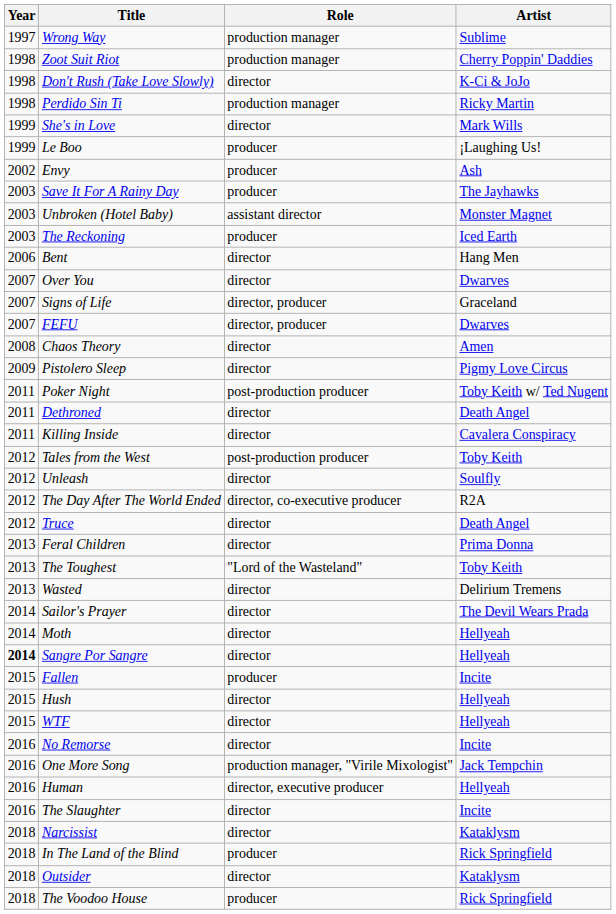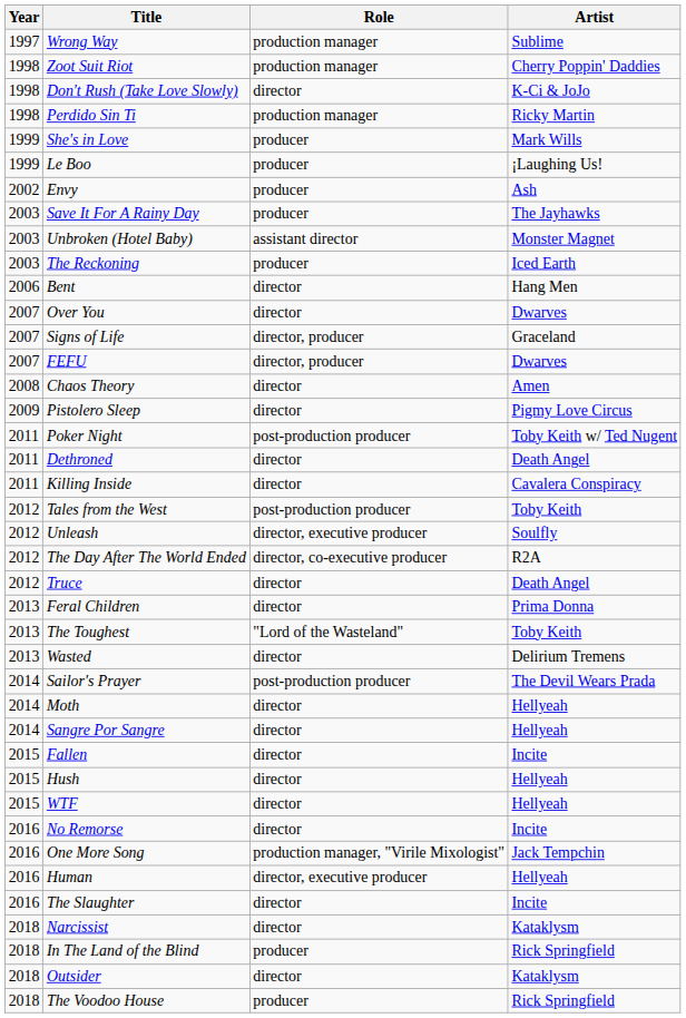 <table class="wikitable sortable">
 <tr>
 <th>Year</th>
 <th>Title</th>
 <th>Role</th>
 <th>Artist</th>
 </tr>
 <tr>
 <td>1997</td>
 <td><em><a href='#'>Wrong Way</a></em></td>
 <td>production manager</td>
 <td><a href='#'>Sublime</a></td>
 </tr>
 <tr>
 <td>1998</td>
 <td><em><a href='#'>Zoot Suit Riot</a></em></td>
 <td>production manager</td>
 <td><a href='#'>Cherry Poppin' Daddies</a></td>
 </tr>
 <tr>
 <td>1998</td>
 <td><em><a href='#'>Don't Rush (Take Love Slowly)</a></em></td>
 <td>director</td>
 <td><a href='#'>K-Ci & JoJo</a></td>
 </tr>
 <tr>
 <td>1998</td>
 <td><em><a href='#'>Perdido Sin Ti</a></em></td>
 <td>production manager</td>
 <td><a href='#'>Ricky Martin</a></td>
 </tr>
 <tr>
 <td>1999</td>
 <td><em><a href='#'>She's in Love</a></em></td>
-<td>director</td>
+<td>producer</td>
 <td><a href='#'>Mark Wills</a></td>
 </tr>
 <tr>
 <td>1999</td>
 <td><em>Le Boo</em></td>
 <td>producer</td>
 <td>¡Laughing Us!</td>
 </tr>
 <tr>
 <td>2002</td>
 <td><em>Envy</em></td>
 <td>producer</td>
 <td><a href='#'>Ash</a></td>
 </tr>
 <tr>
 <td>2003</td>
 <td><em><a href='#'>Save It For A Rainy Day</a></em></td>
 <td>producer</td>
 <td><a href='#'>The Jayhawks</a></td>
 </tr>
 <tr>
 <td>2003</td>
 <td><em>Unbroken (Hotel Baby)</em></td>
 <td>assistant director</td>
 <td><a href='#'>Monster Magnet</a></td>
 </tr>
 <tr>
 <td>2003</td>
 <td><em><a href='#'>The Reckoning</a></em></td>
 <td>producer</td>
 <td><a href='#'>Iced Earth</a></td>
 </tr>
 <tr>
 <td>2006</td>
 <td><em>Bent</em></td>
 <td>director</td>
 <td>Hang Men</td>
 </tr>
 <tr>
 <td>2007</td>
 <td><em>Over You</em></td>
 <td>director</td>
 <td><a href='#'>Dwarves</a></td>
 </tr>
 <tr>
 <td>2007</td>
 <td><em>Signs of Life</em></td>
 <td>director, producer</td>
 <td>Graceland</td>
 </tr>
 <tr>
 <td>2007</td>
 <td><em><a href='#'>FEFU</a></em></td>
 <td>director, producer</td>
 <td><a href='#'>Dwarves</a></td>
 </tr>
 <tr>
 <td>2008</td>
 <td><em>Chaos Theory</em></td>
 <td>director</td>
 <td><a href='#'>Amen</a></td>
 </tr>
 <tr>
 <td>2009</td>
 <td><em>Pistolero Sleep</em></td>
 <td>director</td>
 <td><a href='#'>Pigmy Love Circus</a></td>
 </tr>
 <tr>
 <td>2011</td>
 <td><em>Poker Night</em></td>
 <td>post-production producer</td>
 <td><a href='#'>Toby Keith</a> w/ <a href='#'>Ted Nugent</a></td>
 </tr>
 <tr>
 <td>2011</td>
 <td><em><a href='#'>Dethroned</a></em></td>
 <td>director</td>
 <td><a href='#'>Death Angel</a></td>
 </tr>
 <tr>
 <td>2011</td>
 <td><em>Killing Inside</em></td>
 <td>director</td>
 <td><a href='#'>Cavalera Conspiracy</a></td>
 </tr>
 <tr>
 <td>2012</td>
 <td><em>Tales from the West</em></td>
 <td>post-production producer</td>
 <td><a href='#'>Toby Keith</a></td>
 </tr>
 <tr>
 <td>2012</td>
 <td><em>Unleash</em></td>
-<td>director</td>
+<td>director, executive producer</td>
 <td><a href='#'>Soulfly</a></td>
 </tr>
 <tr>
 <td>2012</td>
 <td><em>The Day After The World Ended</em></td>
 <td>director, co-executive producer</td>
 <td>R2A</td>
 </tr>
 <tr>
 <td>2012</td>
 <td><em><a href='#'>Truce</a></em></td>
 <td>director</td>
 <td><a href='#'>Death Angel</a></td>
 </tr>
 <tr>
 <td>2013</td>
 <td><em>Feral Children</em></td>
 <td>director</td>
 <td><a href='#'>Prima Donna</a></td>
 </tr>
 <tr>
 <td>2013</td>
 <td><em>The Toughest</em></td>
 <td>"Lord of the Wasteland"</td>
 <td><a href='#'>Toby Keith</a></td>
 </tr>
 <tr>
 <td>2013</td>
 <td><em>Wasted</em></td>
 <td>director</td>
 <td>Delirium Tremens</td>
 </tr>
 <tr>
 <td>2014</td>
 <td><em>Sailor's Prayer</em></td>
-<td>director</td>
+<td>post-production producer</td>
 <td><a href='#'>The Devil Wears Prada</a></td>
 </tr>
 <tr>
 <td>2014</td>
 <td><em>Moth</em></td>
 <td>director</td>
 <td><a href='#'>Hellyeah</a></td>
 </tr>
 <tr>
-<td><strong>2014</strong></td>
+<td>2014</td>
 <td><em><a href='#'>Sangre Por Sangre</a></em></td>
 <td>director</td>
 <td><a href='#'>Hellyeah</a></td>
 </tr>
 <tr>
 <td>2015</td>
 <td><em><a href='#'>Fallen</a></em></td>
-<td>producer</td>
+<td>director</td>
 <td><a href='#'>Incite</a></td>
 </tr>
 <tr>
 <td>2015</td>
 <td><em>Hush</em></td>
 <td>director</td>
 <td><a href='#'>Hellyeah</a></td>
 </tr>
 <tr>
 <td>2015</td>
 <td><em><a href='#'>WTF</a></em></td>
 <td>director</td>
 <td><a href='#'>Hellyeah</a></td>
 </tr>
 <tr>
 <td>2016</td>
 <td><em><a href='#'>No Remorse</a></em></td>
 <td>director</td>
 <td><a href='#'>Incite</a></td>
 </tr>
 <tr>
 <td>2016</td>
 <td><em>One More Song</em></td>
 <td>production manager, "Virile Mixologist"</td>
 <td><a href='#'>Jack Tempchin</a></td>
 </tr>
 <tr>
 <td>2016</td>
 <td><em>Human</em></td>
 <td>director, executive producer</td>
 <td><a href='#'>Hellyeah</a></td>
 </tr>
 <tr>
 <td>2016</td>
 <td><em>The Slaughter</em></td>
 <td>director</td>
 <td><a href='#'>Incite</a></td>
 </tr>
 <tr>
 <td>2018</td>
 <td><em><a href='#'>Narcissist</a></em></td>
 <td>director</td>
 <td><a href='#'>Kataklysm</a></td>
 </tr>
 <tr>
 <td>2018</td>
 <td><em>In The Land of the Blind</em></td>
 <td>producer</td>
 <td><a href='#'>Rick Springfield</a></td>
 </tr>
 <tr>
 <td>2018</td>
 <td><em><a href='#'>Outsider</a></em></td>
 <td>director</td>
 <td><a href='#'>Kataklysm</a></td>
 </tr>
 <tr>
 <td>2018</td>
 <td><em>The Voodoo House</em></td>
 <td>producer</td>
 <td><a href='#'>Rick Springfield</a></td>
 </tr>
 </table>
